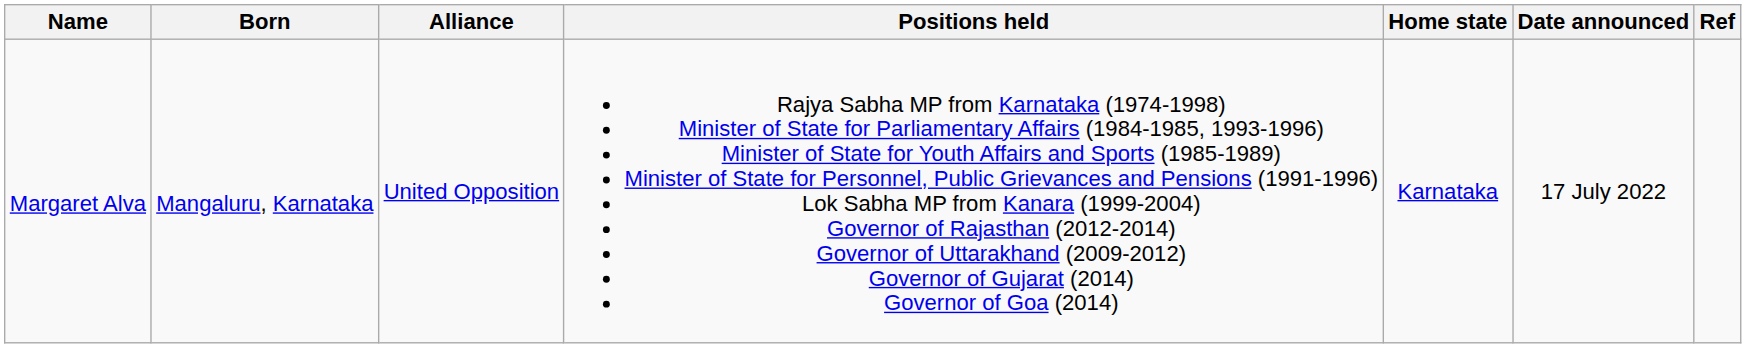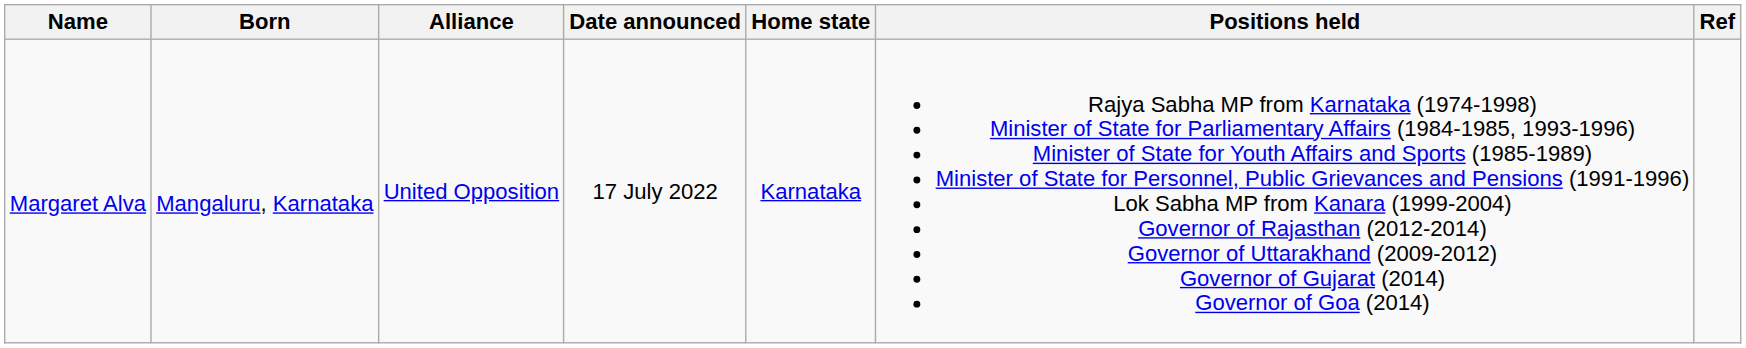 <table class="wikitable sortable mw-collapsible" style="text-align:center">
 <tr>
 <th>Name</th>
 <th>Born</th>
 <th>Alliance</th>
+<th>Date announced</th>
+<th>Home state</th>
 <th>Positions held</th>
-<th>Home state</th>
-<th>Date announced</th>
 <th class="unsortable">Ref</th>
 </tr>
 <tr>
 <td> <br> <a href='#'>Margaret Alva</a></td>
 <td><br><a href='#'>Mangaluru</a>, <a href='#'>Karnataka</a></td>
 <td><a href='#'>United Opposition</a></td>
+<td>17 July 2022</td>
+<td><a href='#'>Karnataka</a></td>
 <td><br><ul><li>Rajya Sabha MP from <a href='#'>Karnataka</a> (1974-1998)</li><li><a href='#'>Minister of State for Parliamentary Affairs</a> (1984-1985, 1993-1996)</li><li><a href='#'>Minister of State for Youth Affairs and Sports</a> (1985-1989)</li><li><a href='#'>Minister of State for Personnel, Public Grievances and Pensions</a> (1991-1996)</li><li>Lok Sabha MP from <a href='#'>Kanara</a> (1999-2004)</li><li><a href='#'>Governor of Rajasthan</a> (2012-2014)</li><li><a href='#'>Governor of Uttarakhand</a> (2009-2012)</li><li><a href='#'>Governor of Gujarat</a> (2014)</li><li><a href='#'>Governor of Goa</a> (2014)</li></ul></td>
-<td><a href='#'>Karnataka</a></td>
-<td>17 July 2022</td>
 <td></td>
 </tr>
 </table>
